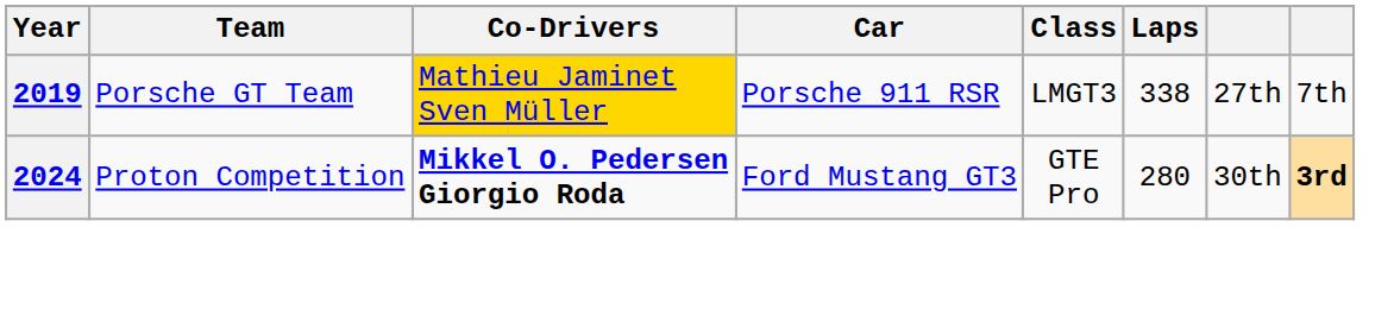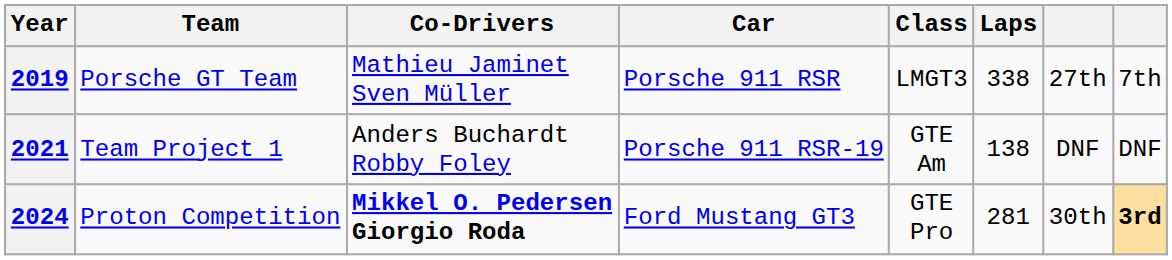 <table class="wikitable" style="text-align:center; font-size:90%">
 <tr>
 <th>Year</th>
 <th>Team</th>
 <th>Co-Drivers</th>
 <th>Car</th>
 <th>Class</th>
 <th>Laps</th>
 <th></th>
 <th></th>
 </tr>
 <tr>
 <th><a href='#'>2019</a></th>
 <td align="left"> <a href='#'>Porsche GT Team</a></td>
-<td align="left" style="background: gold;"> <a href='#'>Mathieu Jaminet</a><br> <a href='#'>Sven Müller</a></td>
+<td align="left"> <a href='#'>Mathieu Jaminet</a><br> <a href='#'>Sven Müller</a></td>
 <td align="left"><a href='#'>Porsche 911 RSR</a></td>
 <td>LMGT3</td>
 <td>338</td>
 <td>27th</td>
 <td>7th</td>
 </tr>
 <tr>
+<th><a href='#'>2021</a></th>
+<td align="left"> <a href='#'>Team Project 1</a></td>
+<td align="left"> Anders Buchardt<br> <a href='#'>Robby Foley</a></td>
+<td align="left"><a href='#'>Porsche 911 RSR-19</a></td>
+<td>GTE<br>Am</td>
+<td>138</td>
+<td>DNF</td>
+<td>DNF</td>
+</tr>
+<tr>
 <th><a href='#'>2024</a></th>
 <td align="left"> <a href='#'>Proton Competition</a></td>
 <td align="left"><strong> <a href='#'>Mikkel O. Pedersen</a><br> Giorgio Roda</strong></td>
 <td align="left"><a href='#'>Ford Mustang GT3</a></td>
 <td>GTE<br>Pro</td>
-<td>280</td>
+<td>281</td>
 <td>30th</td>
 <td style="background:#FFDF9F;"><strong>3rd</strong></td>
 </tr>
 </table>
